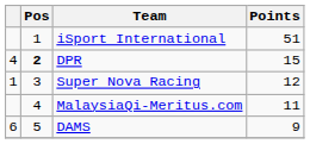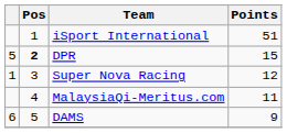 <table class="wikitable" style="font-size:85%;">
 <tr>
 <th></th>
 <th>Pos</th>
 <th>Team</th>
 <th>Points</th>
 </tr>
 <tr>
 <td align="left"></td>
 <td align="center">1</td>
 <td> <a href='#'>iSport International</a></td>
 <td align="right">51</td>
 </tr>
 <tr>
-<td align="left"> 4</td>
+<td align="left"> 5</td>
 <td align="center"><strong>2</strong></td>
 <td> <a href='#'>DPR</a></td>
 <td align="right">15</td>
 </tr>
 <tr>
 <td align="left"> 1</td>
 <td align="center">3</td>
 <td> <a href='#'>Super Nova Racing</a></td>
 <td align="right">12</td>
 </tr>
 <tr>
 <td align="left"></td>
 <td align="center">4</td>
 <td> <a href='#'>MalaysiaQi-Meritus.com</a></td>
 <td align="right">11</td>
 </tr>
 <tr>
 <td align="left"> 6</td>
 <td align="center">5</td>
 <td> <a href='#'>DAMS</a></td>
 <td align="right">9</td>
 </tr>
 <tr>
 </tr>
 </table>
